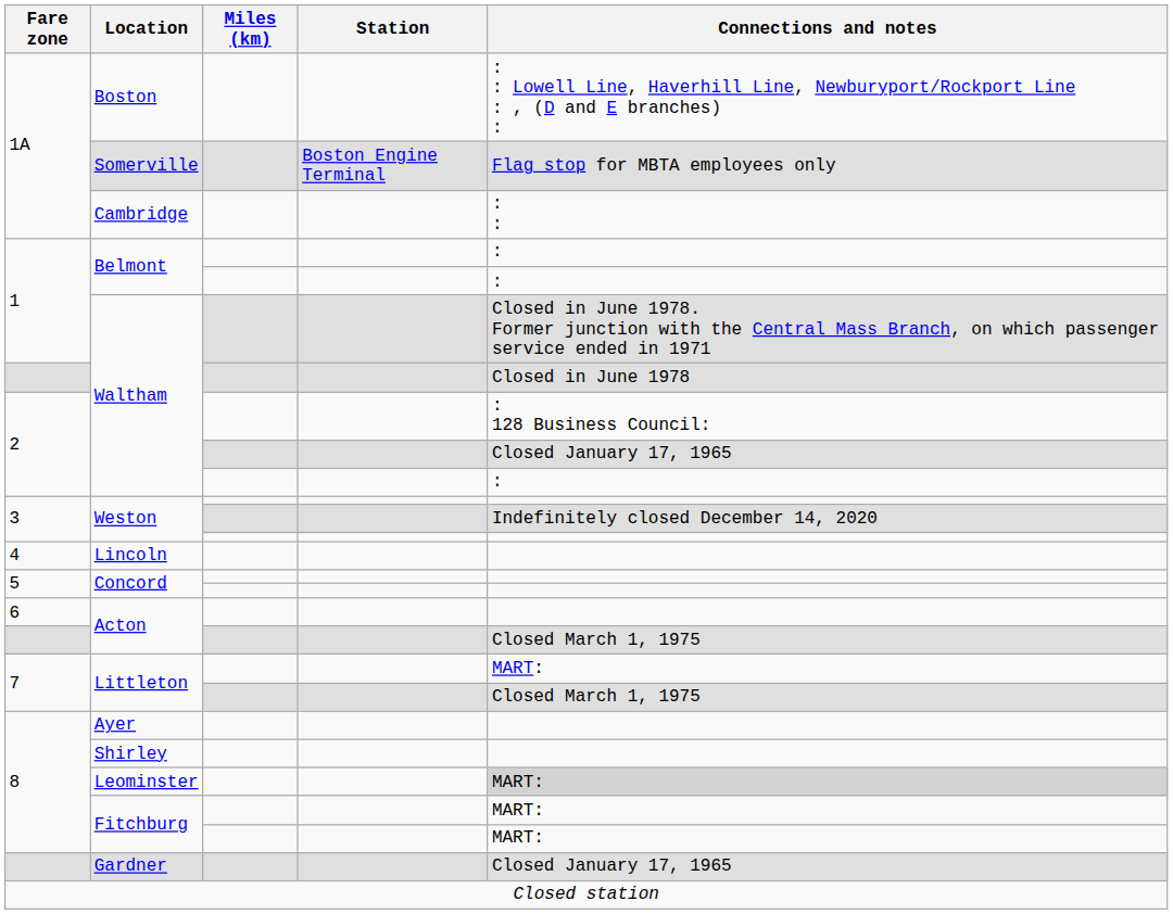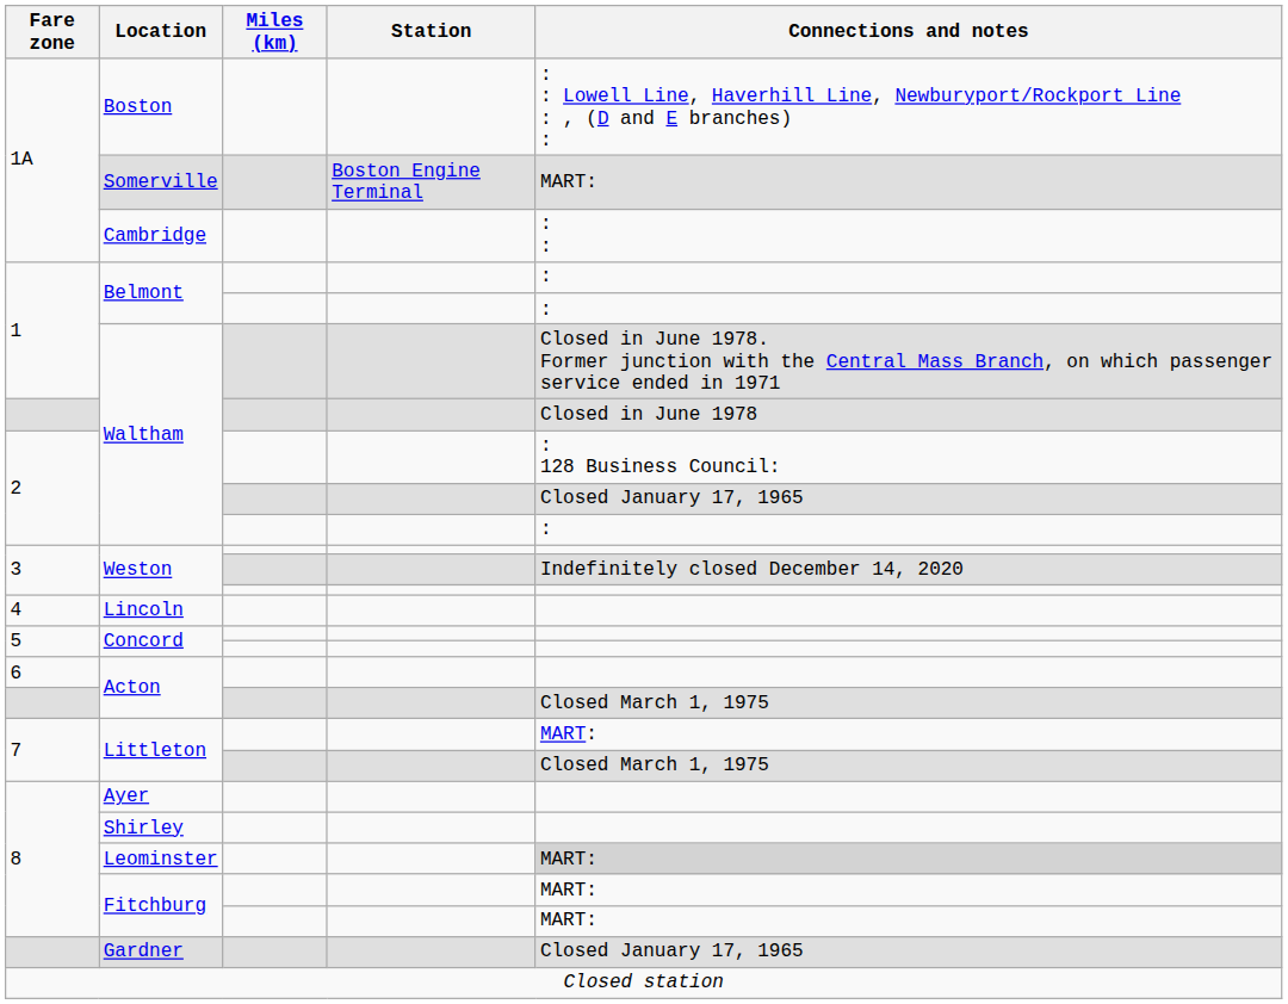 <table class="wikitable">
 <tr>
 <th>Fare zone</th>
 <th>Location</th>
 <th><a href='#'>Miles (km)</a></th>
 <th>Station</th>
 <th>Connections and notes</th>
 </tr>
 <tr>
 <td rowspan="3">1A</td>
 <td><a href='#'>Boston</a></td>
 <td></td>
 <td> </td>
 <td>: <br>: <a href='#'>Lowell Line</a>, <a href='#'>Haverhill Line</a>, <a href='#'>Newburyport/Rockport Line</a><br>: ,  (<a href='#'>D</a> and <a href='#'>E</a> branches)<br>: <br> </td>
 </tr>
 <tr bgcolor=dfdfdf>
 <td><a href='#'>Somerville</a></td>
 <td></td>
 <td><a href='#'>Boston Engine Terminal</a></td>
-<td><a href='#'>Flag stop</a> for MBTA employees only</td>
+<td> MART: <br> </td>
 </tr>
 <tr>
 <td><a href='#'>Cambridge</a></td>
 <td></td>
 <td> </td>
 <td>: <br>: </td>
 </tr>
 <tr>
 <td rowspan="3">1</td>
 <td rowspan="2"><a href='#'>Belmont</a></td>
 <td></td>
 <td></td>
 <td>: </td>
 </tr>
 <tr>
 <td></td>
 <td></td>
 <td>: </td>
 </tr>
 <tr>
 <td rowspan="5"><a href='#'>Waltham</a></td>
 <td bgcolor=dfdfdf></td>
 <td bgcolor=dfdfdf></td>
 <td bgcolor=dfdfdf>Closed in June 1978.<br>Former junction with the <a href='#'>Central Mass Branch</a>, on which passenger service ended in 1971</td>
 </tr>
 <tr bgcolor=dfdfdf>
 <td></td>
 <td></td>
 <td></td>
 <td>Closed in June 1978</td>
 </tr>
 <tr>
 <td rowspan="3">2</td>
 <td></td>
 <td> </td>
 <td>: <br> 128 Business Council: </td>
 </tr>
 <tr bgcolor=dfdfdf>
 <td></td>
 <td></td>
 <td>Closed January 17, 1965</td>
 </tr>
 <tr>
 <td></td>
 <td> </td>
 <td>: </td>
 </tr>
 <tr>
 <td rowspan="3">3</td>
 <td rowspan="3"><a href='#'>Weston</a></td>
 <td></td>
 <td></td>
 <td></td>
 </tr>
 <tr bgcolor=dfdfdf>
 <td></td>
 <td></td>
 <td>Indefinitely closed December 14, 2020</td>
 </tr>
 <tr>
 <td></td>
 <td></td>
 <td></td>
 </tr>
 <tr>
 <td>4</td>
 <td><a href='#'>Lincoln</a></td>
 <td></td>
 <td></td>
 <td></td>
 </tr>
 <tr>
 <td rowspan="2">5</td>
 <td rowspan="2"><a href='#'>Concord</a></td>
 <td></td>
 <td></td>
 <td></td>
 </tr>
 <tr>
 <td></td>
 <td> </td>
 <td></td>
 </tr>
 <tr>
 <td>6</td>
 <td rowspan="2"><a href='#'>Acton</a></td>
 <td></td>
 <td> </td>
 <td> </td>
 </tr>
 <tr bgcolor=dfdfdf>
 <td></td>
 <td></td>
 <td></td>
 <td>Closed March 1, 1975</td>
 </tr>
 <tr>
 <td rowspan="2">7</td>
 <td rowspan="2"><a href='#'>Littleton</a></td>
 <td></td>
 <td> </td>
 <td> <a href='#'>MART</a>: </td>
 </tr>
 <tr bgcolor=dfdfdf>
 <td></td>
 <td></td>
 <td>Closed March 1, 1975</td>
 </tr>
 <tr>
 <td rowspan="5">8</td>
 <td><a href='#'>Ayer</a></td>
 <td></td>
 <td></td>
 <td></td>
 </tr>
 <tr>
 <td><a href='#'>Shirley</a></td>
 <td></td>
 <td></td>
 <td></td>
 </tr>
 <tr>
 <td><a href='#'>Leominster</a></td>
 <td></td>
 <td> </td>
 <td style="background: lightgrey;"> MART: </td>
 </tr>
 <tr>
 <td rowspan="2"><a href='#'>Fitchburg</a></td>
 <td></td>
 <td> </td>
 <td> MART: </td>
 </tr>
 <tr>
 <td></td>
 <td> </td>
 <td> MART: <br> </td>
 </tr>
 <tr bgcolor=dfdfdf>
 <td></td>
 <td><a href='#'>Gardner</a></td>
 <td></td>
 <td></td>
 <td>Closed January 17, 1965</td>
 </tr>
 <tr>
 <td colspan=5 align=center><em> Closed station</em></td>
 </tr>
 </table>
